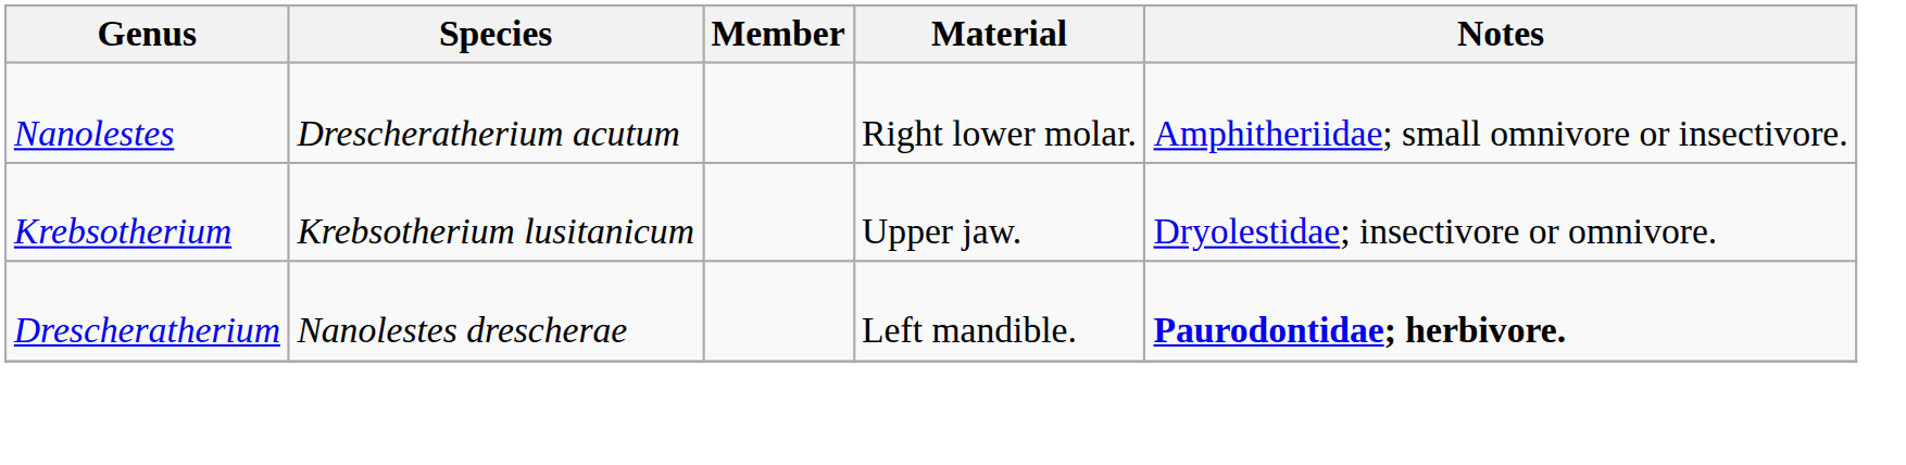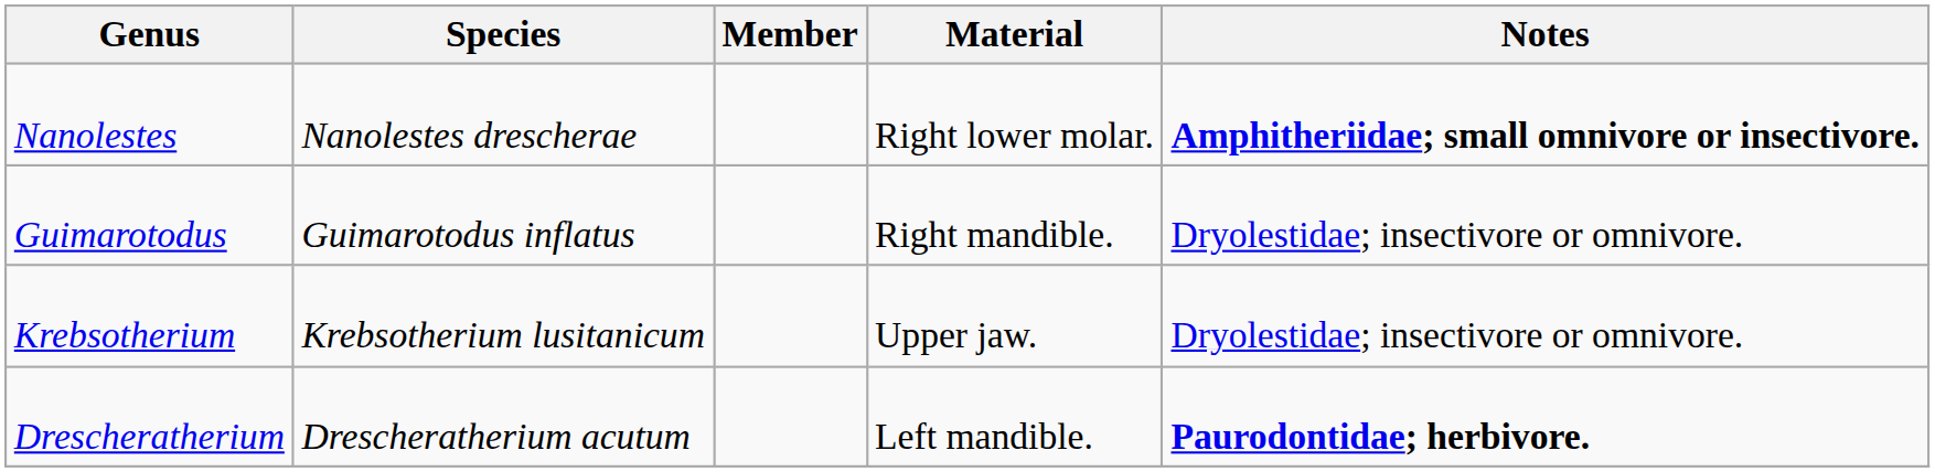 <table class="wikitable" align="center">
 <tr>
 <th>Genus</th>
 <th>Species</th>
 <th>Member</th>
 <th>Material</th>
 <th>Notes</th>
 </tr>
 <tr>
 <td><br><em><a href='#'>Nanolestes</a></em></td>
-<td><br><em>Drescheratherium acutum</em></td>
+<td><br><em>Nanolestes drescherae</em></td>
 <td></td>
 <td><br>Right lower molar.</td>
-<td><br><a href='#'>Amphitheriidae</a>; small omnivore or insectivore.</td>
+<td><strong><br><a href='#'>Amphitheriidae</a>; small omnivore or insectivore.</strong></td>
+</tr>
+<tr>
+<td><br><em><a href='#'>Guimarotodus</a></em></td>
+<td><br><em>Guimarotodus inflatus</em></td>
+<td></td>
+<td><br>Right mandible.</td>
+<td><br><a href='#'>Dryolestidae</a>; insectivore or omnivore.</td>
 </tr>
 <tr>
 <td><br><em><a href='#'>Krebsotherium</a></em></td>
 <td><br><em>Krebsotherium lusitanicum</em></td>
 <td></td>
 <td><br>Upper jaw.</td>
 <td><br><a href='#'>Dryolestidae</a>; insectivore or omnivore.</td>
 </tr>
 <tr>
 <td><br><em><a href='#'>Drescheratherium</a></em></td>
-<td><br><em>Nanolestes drescherae</em></td>
+<td><br><em>Drescheratherium acutum</em></td>
 <td></td>
 <td><br>Left mandible.</td>
 <td><strong><br><a href='#'>Paurodontidae</a>; herbivore.</strong></td>
 </tr>
 <tr>
 </tr>
 </table>
